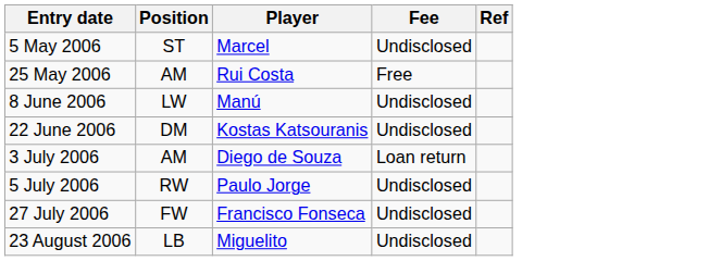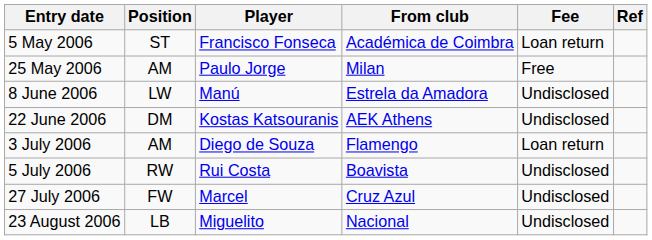 <table class="wikitable sortable">
 <tr>
 <th>Entry date</th>
 <th>Position</th>
 <th>Player</th>
+<th>From club</th>
 <th>Fee</th>
 <th>Ref</th>
 </tr>
 <tr>
 <td>5 May 2006</td>
 <td style="text-align:center;">ST</td>
-<td style="text-align:left;"><a href='#'>Marcel</a></td>
-<td>Undisclosed</td>
+<td style="text-align:left;"><a href='#'>Francisco Fonseca</a></td>
+<td style="text-align:left;"><a href='#'>Académica de Coimbra</a></td>
+<td>Loan return</td>
 <td></td>
 </tr>
 <tr>
 <td>25 May 2006</td>
 <td style="text-align:center;">AM</td>
-<td style="text-align:left;"><a href='#'>Rui Costa</a></td>
+<td style="text-align:left;"><a href='#'>Paulo Jorge</a></td>
+<td style="text-align:left;"><a href='#'>Milan</a></td>
 <td>Free</td>
 <td></td>
 </tr>
 <tr>
 <td>8 June 2006</td>
 <td style="text-align:center;">LW</td>
 <td style="text-align:left;"><a href='#'>Manú</a></td>
+<td style="text-align:left;"><a href='#'>Estrela da Amadora</a></td>
 <td>Undisclosed</td>
 <td></td>
 </tr>
 <tr>
 <td>22 June 2006</td>
 <td style="text-align:center;">DM</td>
 <td style="text-align:left;"><a href='#'>Kostas Katsouranis</a></td>
+<td style="text-align:left;"><a href='#'>AEK Athens</a></td>
 <td>Undisclosed</td>
 <td></td>
 </tr>
 <tr>
 <td>3 July 2006</td>
 <td style="text-align:center;">AM</td>
 <td style="text-align:left;"><a href='#'>Diego de Souza</a></td>
+<td style="text-align:left;"><a href='#'>Flamengo</a></td>
 <td>Loan return</td>
 <td></td>
 </tr>
 <tr>
 <td>5 July 2006</td>
 <td style="text-align:center;">RW</td>
-<td style="text-align:left;"><a href='#'>Paulo Jorge</a></td>
+<td style="text-align:left;"><a href='#'>Rui Costa</a></td>
+<td style="text-align:left;"><a href='#'>Boavista</a></td>
 <td>Undisclosed</td>
 <td></td>
 </tr>
 <tr>
 <td>27 July 2006</td>
 <td style="text-align:center;">FW</td>
-<td style="text-align:left;"><a href='#'>Francisco Fonseca</a></td>
+<td style="text-align:left;"><a href='#'>Marcel</a></td>
+<td style="text-align:left;"><a href='#'>Cruz Azul</a></td>
 <td>Undisclosed</td>
 <td></td>
 </tr>
 <tr>
 <td>23 August 2006</td>
 <td style="text-align:center;">LB</td>
 <td style="text-align:left;"><a href='#'>Miguelito</a></td>
+<td style="text-align:left;"><a href='#'>Nacional</a></td>
 <td>Undisclosed</td>
 <td></td>
 </tr>
 </table>
